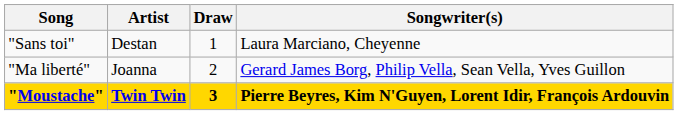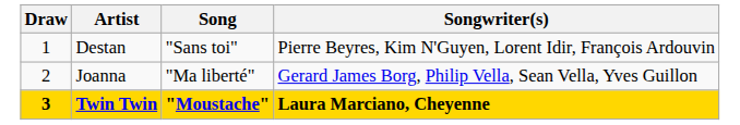 <table class="wikitable sortable" style="margin: 1em auto 1em auto">
 <tr>
+<th>Draw</th>
+<th>Artist</th>
 <th>Song</th>
-<th>Artist</th>
-<th>Draw</th>
 <th>Songwriter(s)</th>
 </tr>
 <tr>
+<td align="center">1</td>
+<td align="left">Destan</td>
 <td align="left">"Sans toi"</td>
-<td align="left">Destan</td>
-<td align="center">1</td>
-<td align="left">Laura Marciano, Cheyenne</td>
+<td align="left">Pierre Beyres, Kim N'Guyen, Lorent Idir, François Ardouvin</td>
 </tr>
 <tr>
+<td align="center">2</td>
+<td align="left">Joanna</td>
 <td align="left">"Ma liberté"</td>
-<td align="left">Joanna</td>
-<td align="center">2</td>
 <td align="left"><a href='#'>Gerard James Borg</a>, <a href='#'>Philip Vella</a>, Sean Vella, Yves Guillon</td>
 </tr>
 <tr style="font-weight:bold; background:gold;">
+<td align="center">3</td>
+<td align="left"><a href='#'>Twin Twin</a></td>
 <td align="left">"<a href='#'>Moustache</a>"</td>
-<td align="left"><a href='#'>Twin Twin</a></td>
-<td align="center">3</td>
-<td align="left">Pierre Beyres, Kim N'Guyen, Lorent Idir, François Ardouvin</td>
+<td align="left">Laura Marciano, Cheyenne</td>
 </tr>
 </table>
